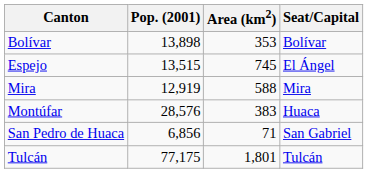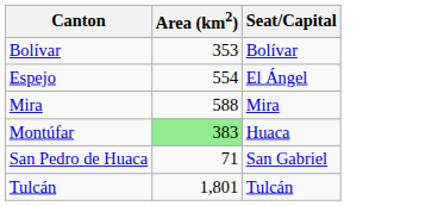 <table class="wikitable sortable">
 <tr>
 <th>Canton</th>
-<th>Pop. (2001)</th>
 <th>Area (km<sup>2</sup>)</th>
 <th>Seat/Capital</th>
 </tr>
 <tr>
 <td><a href='#'>Bolívar</a></td>
-<td align=right>13,898</td>
 <td align=right>353</td>
 <td><a href='#'>Bolívar</a></td>
 </tr>
 <tr>
 <td><a href='#'>Espejo</a></td>
-<td align=right>13,515</td>
-<td align=right>745</td>
+<td align=right>554</td>
 <td><a href='#'>El Ángel</a></td>
 </tr>
 <tr>
 <td><a href='#'>Mira</a></td>
-<td align=right>12,919</td>
 <td align=right>588</td>
 <td><a href='#'>Mira</a></td>
 </tr>
 <tr>
 <td><a href='#'>Montúfar</a></td>
-<td align=right>28,576</td>
-<td align=right>383</td>
+<td align=right style="background: lightgreen;">383</td>
 <td><a href='#'>Huaca</a></td>
 </tr>
 <tr>
 <td><a href='#'>San Pedro de Huaca</a></td>
-<td align=right>6,856</td>
 <td align=right>71</td>
 <td><a href='#'>San Gabriel</a></td>
 </tr>
 <tr>
 <td><a href='#'>Tulcán</a></td>
-<td align=right>77,175</td>
 <td align=right>1,801</td>
 <td><a href='#'>Tulcán</a></td>
 </tr>
 </table>
